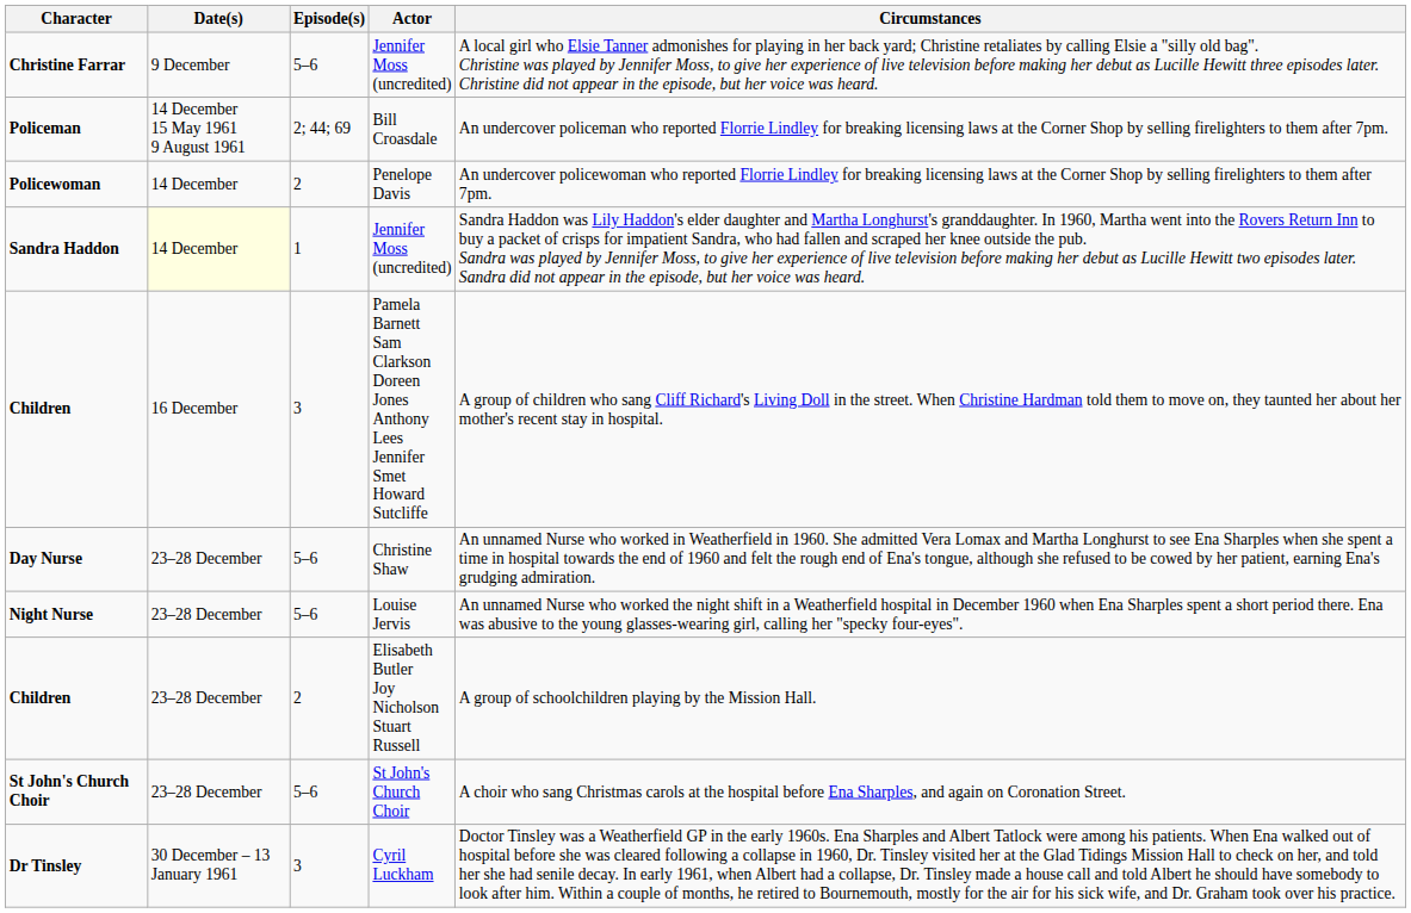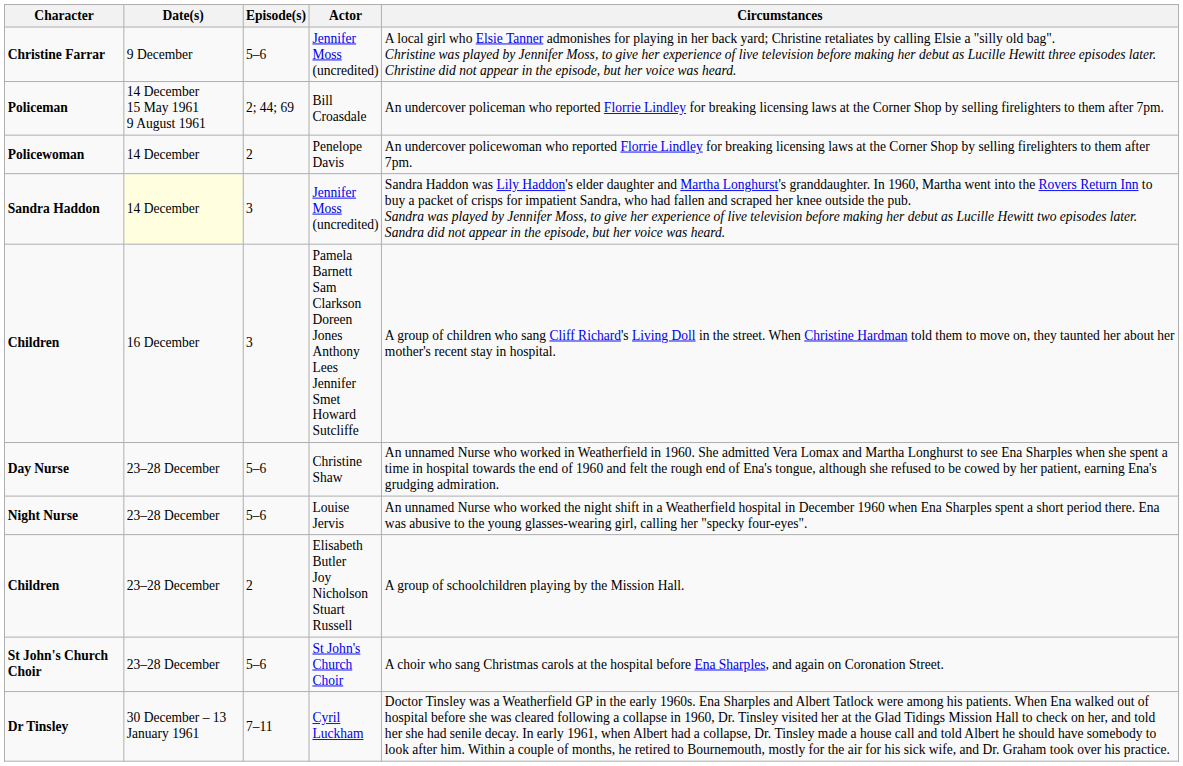 <table class="wikitable plainrowheaders" style="font-size:90%">
 <tr>
 <th width="120">Character</th>
 <th width="120">Date(s)</th>
 <th width="50">Episode(s)</th>
 <th width="50">Actor</th>
 <th>Circumstances</th>
 </tr>
 <tr>
 <td><strong>Christine Farrar</strong></td>
 <td>9 December</td>
 <td>5–6</td>
 <td><a href='#'>Jennifer Moss</a> (uncredited)</td>
 <td>A local girl who <a href='#'>Elsie Tanner</a> admonishes for playing in her back yard; Christine retaliates by calling Elsie a "silly old bag".<br><em>Christine was played by Jennifer Moss, to give her experience of live television before making her debut as Lucille Hewitt three episodes later. Christine did not appear in the episode, but her voice was heard.</em></td>
 </tr>
 <tr>
 <td><strong>Policeman</strong></td>
 <td>14 December<br>15 May 1961<br>9 August 1961</td>
 <td>2; 44; 69</td>
 <td>Bill Croasdale</td>
 <td>An undercover policeman who reported <a href='#'>Florrie Lindley</a> for breaking licensing laws at the Corner Shop by selling firelighters to them after 7pm.</td>
 </tr>
 <tr>
 <td><strong>Policewoman</strong></td>
 <td>14 December</td>
 <td>2</td>
 <td>Penelope Davis</td>
 <td>An undercover policewoman who reported <a href='#'>Florrie Lindley</a> for breaking licensing laws at the Corner Shop by selling firelighters to them after 7pm.</td>
 </tr>
 <tr>
 <td><strong>Sandra Haddon</strong></td>
 <td style="background: lightyellow;">14 December</td>
-<td>1</td>
+<td>3</td>
 <td><a href='#'>Jennifer Moss</a> (uncredited)</td>
 <td>Sandra Haddon was <a href='#'>Lily Haddon</a>'s elder daughter and <a href='#'>Martha Longhurst</a>'s granddaughter. In 1960, Martha went into the <a href='#'>Rovers Return Inn</a> to buy a packet of crisps for impatient Sandra, who had fallen and scraped her knee outside the pub.<br><em>Sandra was played by Jennifer Moss, to give her experience of live television before making her debut as Lucille Hewitt two episodes later. Sandra did not appear in the episode, but her voice was heard.</em></td>
 </tr>
 <tr>
 <td><strong>Children</strong></td>
 <td>16 December</td>
 <td>3</td>
 <td>Pamela Barnett<br>Sam Clarkson<br>Doreen Jones<br>Anthony Lees<br>Jennifer Smet<br>Howard Sutcliffe</td>
 <td>A group of children who sang <a href='#'>Cliff Richard</a>'s <a href='#'>Living Doll</a> in the street. When <a href='#'>Christine Hardman</a> told them to move on, they taunted her about her mother's recent stay in hospital.</td>
 </tr>
 <tr>
 <td><strong>Day Nurse</strong></td>
 <td>23–28 December</td>
 <td>5–6</td>
 <td>Christine Shaw</td>
 <td>An unnamed Nurse who worked in Weatherfield in 1960. She admitted Vera Lomax and Martha Longhurst to see Ena Sharples when she spent a time in hospital towards the end of 1960 and felt the rough end of Ena's tongue, although she refused to be cowed by her patient, earning Ena's grudging admiration.</td>
 </tr>
 <tr>
 <td><strong>Night Nurse</strong></td>
 <td>23–28 December</td>
 <td>5–6</td>
 <td>Louise Jervis</td>
 <td>An unnamed Nurse who worked the night shift in a Weatherfield hospital in December 1960 when Ena Sharples spent a short period there. Ena was abusive to the young glasses-wearing girl, calling her "specky four-eyes".</td>
 </tr>
 <tr>
 <td><strong>Children</strong></td>
 <td>23–28 December</td>
 <td>2</td>
 <td>Elisabeth Butler<br>Joy Nicholson<br>Stuart Russell</td>
 <td>A group of schoolchildren playing by the Mission Hall.</td>
 </tr>
 <tr>
 <td><strong>St John's Church Choir</strong></td>
 <td>23–28 December</td>
 <td>5–6</td>
 <td><a href='#'>St John's Church Choir</a></td>
 <td>A choir who sang Christmas carols at the hospital before <a href='#'>Ena Sharples</a>, and again on Coronation Street.</td>
 </tr>
 <tr>
 <td><strong>Dr Tinsley</strong> </td>
 <td>30 December – 13 January 1961</td>
-<td>3</td>
+<td>7–11</td>
 <td><a href='#'>Cyril Luckham</a></td>
 <td>Doctor Tinsley was a Weatherfield GP in the early 1960s. Ena Sharples and Albert Tatlock were among his patients. When Ena walked out of hospital before she was cleared following a collapse in 1960, Dr. Tinsley visited her at the Glad Tidings Mission Hall to check on her, and told her she had senile decay. In early 1961, when Albert had a collapse, Dr. Tinsley made a house call and told Albert he should have somebody to look after him. Within a couple of months, he retired to Bournemouth, mostly for the air for his sick wife, and Dr. Graham took over his practice.</td>
 </tr>
 </table>
